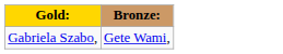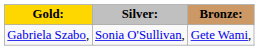 <table class="wikitable">
 <tr>
 <td style="text-align:center;background-color:gold;"><strong>Gold:</strong> </td>
+<td style="text-align:center;background-color:silver;"><strong>Silver:</strong> </td>
 <td style="text-align:center;background-color:#CC9966;"><strong>Bronze:</strong> </td>
 </tr>
 <tr>
 <td><a href='#'>Gabriela Szabo</a>, </td>
+<td><a href='#'>Sonia O'Sullivan</a>, </td>
 <td><a href='#'>Gete Wami</a>, </td>
 </tr>
 </table>
